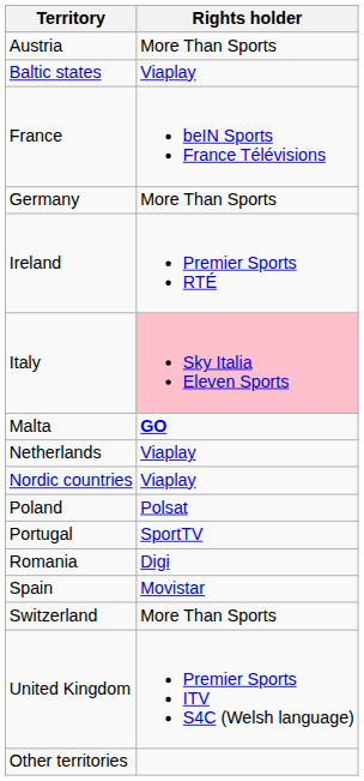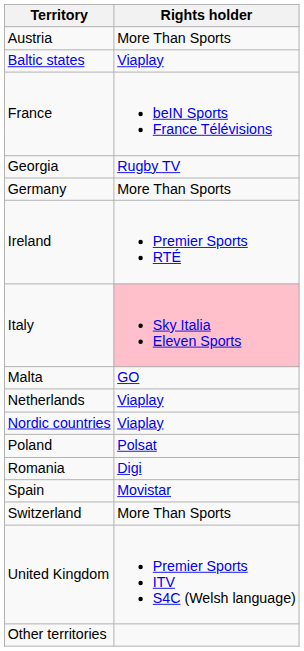 <table class="wikitable">
 <tr>
 <th>Territory</th>
 <th>Rights holder</th>
 </tr>
 <tr>
 <td>Austria</td>
 <td>More Than Sports</td>
 </tr>
 <tr>
 <td><a href='#'>Baltic states</a></td>
 <td><a href='#'>Viaplay</a></td>
 </tr>
 <tr>
 <td>France</td>
 <td><br><ul><li><a href='#'>beIN Sports</a></li><li><a href='#'>France Télévisions</a></li></ul></td>
 </tr>
 <tr>
+<td>Georgia</td>
+<td><a href='#'>Rugby TV</a></td>
+</tr>
+<tr>
 <td>Germany</td>
 <td>More Than Sports</td>
 </tr>
 <tr>
 <td>Ireland</td>
 <td><br><ul><li><a href='#'>Premier Sports</a></li><li><a href='#'>RTÉ</a></li></ul></td>
 </tr>
 <tr>
 <td>Italy</td>
 <td style="background: pink;"><br><ul><li><a href='#'>Sky Italia</a></li><li><a href='#'>Eleven Sports</a></li></ul></td>
 </tr>
 <tr>
 <td>Malta</td>
-<td><strong><a href='#'>GO</a></strong></td>
+<td><a href='#'>GO</a></td>
 </tr>
 <tr>
 <td>Netherlands</td>
 <td><a href='#'>Viaplay</a></td>
 </tr>
 <tr>
 <td><a href='#'>Nordic countries</a></td>
 <td><a href='#'>Viaplay</a></td>
 </tr>
 <tr>
 <td>Poland</td>
 <td><a href='#'>Polsat</a></td>
-</tr>
-<tr>
-<td>Portugal</td>
-<td><a href='#'>SportTV</a></td>
 </tr>
 <tr>
 <td>Romania</td>
 <td><a href='#'>Digi</a></td>
 </tr>
 <tr>
 <td>Spain</td>
 <td><a href='#'>Movistar</a></td>
 </tr>
 <tr>
 <td>Switzerland</td>
 <td>More Than Sports</td>
 </tr>
 <tr>
 <td>United Kingdom</td>
 <td><br><ul><li><a href='#'>Premier Sports</a></li><li><a href='#'>ITV</a></li><li><a href='#'>S4C</a> (Welsh language)</li></ul></td>
 </tr>
 <tr>
 <td>Other territories</td>
 <td></td>
 </tr>
 </table>
